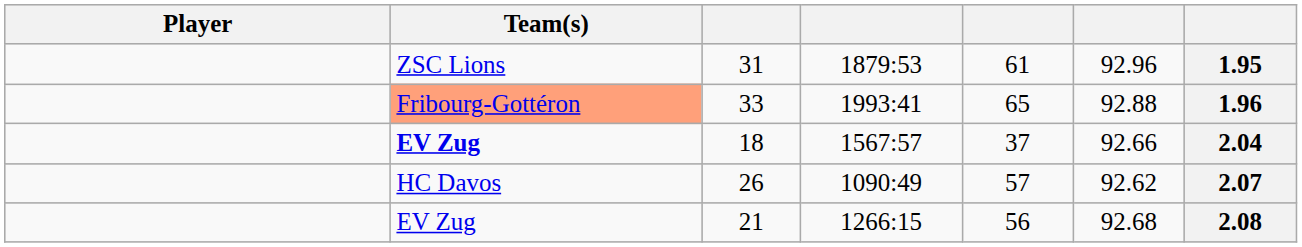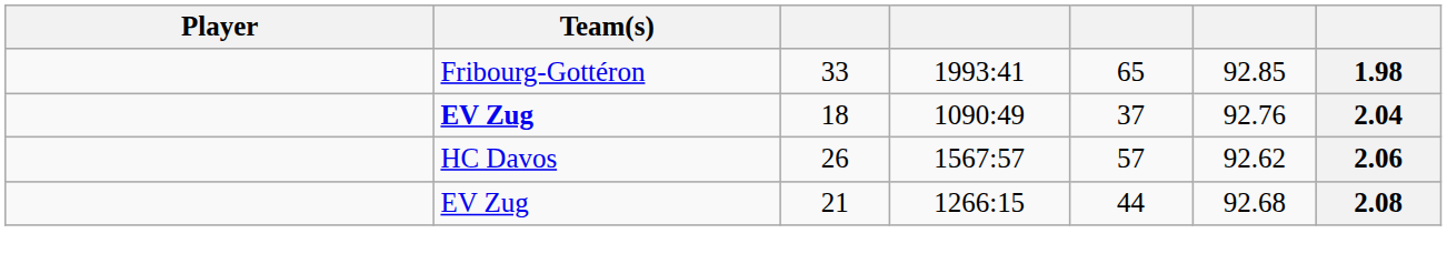 <table class="wikitable sortable" style="text-align: center">
 <tr>
 <th style="width: 15em;">Player</th>
 <th style="width: 12em;">Team(s)</th>
 <th style="width: 3.5em;"></th>
 <th style="width: 6em;"></th>
 <th style="width: 4em;"></th>
 <th style="width: 4em;"></th>
 <th style="width: 4em;"></th>
 </tr>
 <tr>
 <td style="text-align:left;"> </td>
-<td style="text-align:left;"><a href='#'>ZSC Lions</a></td>
-<td>31</td>
-<td>1879:53</td>
-<td>61</td>
-<td>92.96</td>
-<th>1.95</th>
-</tr>
-<tr>
-<td style="text-align:left;"> </td>
-<td style="background: lightsalmon; text-align:left;"><a href='#'>Fribourg-Gottéron</a></td>
+<td style="text-align:left;"><a href='#'>Fribourg-Gottéron</a></td>
 <td>33</td>
 <td>1993:41</td>
 <td>65</td>
-<td>92.88</td>
-<th>1.96</th>
+<td>92.85</td>
+<th>1.98</th>
 </tr>
 <tr>
 <td style="text-align:left;"> </td>
 <td style="text-align:left;"><strong><a href='#'>EV Zug</a></strong></td>
 <td>18</td>
-<td>1567:57</td>
+<td>1090:49</td>
 <td>37</td>
-<td>92.66</td>
+<td>92.76</td>
 <th>2.04</th>
 </tr>
 <tr>
 <td style="text-align:left;"> </td>
 <td style="text-align:left;"><a href='#'>HC Davos</a></td>
 <td>26</td>
-<td>1090:49</td>
+<td>1567:57</td>
 <td>57</td>
 <td>92.62</td>
-<th>2.07</th>
+<th>2.06</th>
 </tr>
 <tr>
 <td style="text-align:left;"> </td>
 <td style="text-align:left;"><a href='#'>EV Zug</a></td>
 <td>21</td>
 <td>1266:15</td>
-<td>56</td>
+<td>44</td>
 <td>92.68</td>
 <th>2.08</th>
 </tr>
 </table>
